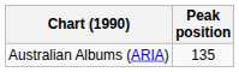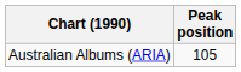 <table class="wikitable plainrowheaders">
 <tr>
 <th>Chart (1990)</th>
 <th>Peak<br> position</th>
 </tr>
 <tr>
 <td>Australian Albums (<a href='#'>ARIA</a>)</td>
-<td align="center">135</td>
+<td align="center">105</td>
 </tr>
 </table>
